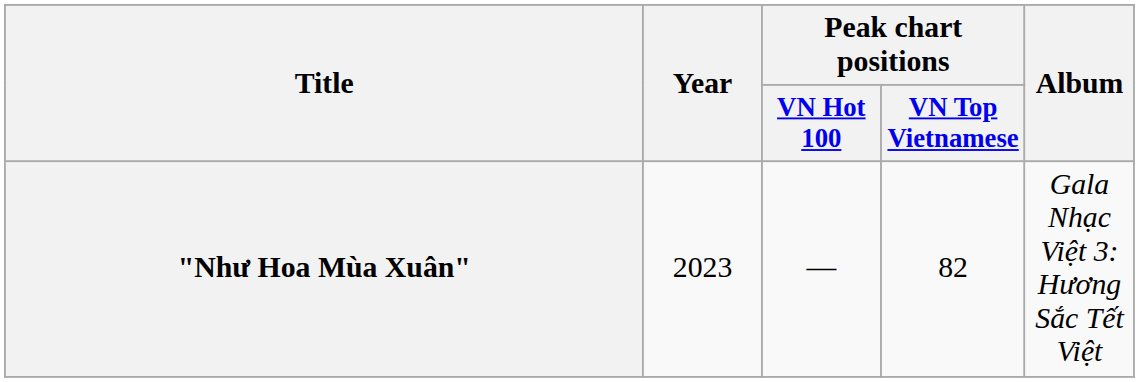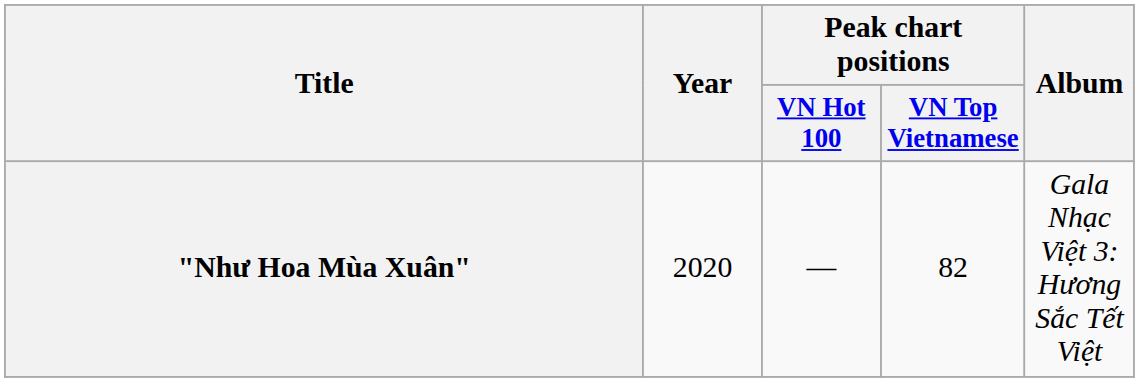 <table class="wikitable plainrowheaders" style="text-align:center;">
 <tr>
 <th scope="col" style="width:21em;" rowspan="2">Title</th>
 <th scope="col" style="width:3.5em;" rowspan="2">Year</th>
 <th colspan="2">Peak chart positions</th>
 <th rowspan="2">Album</th>
 </tr>
 <tr>
 <th style="width:4em;font-size:90%;"><a href='#'>VN Hot 100</a></th>
 <th style="width:4em;font-size:90%;"><a href='#'>VN Top Vietnamese</a><br></th>
 </tr>
 <tr>
 <th scope="row">"Như Hoa Mùa Xuân" </th>
-<td>2023</td>
+<td>2020</td>
 <td>—</td>
 <td>82</td>
 <td><em>Gala Nhạc Việt 3: Hương Sắc Tết Việt</em></td>
 </tr>
 </table>
